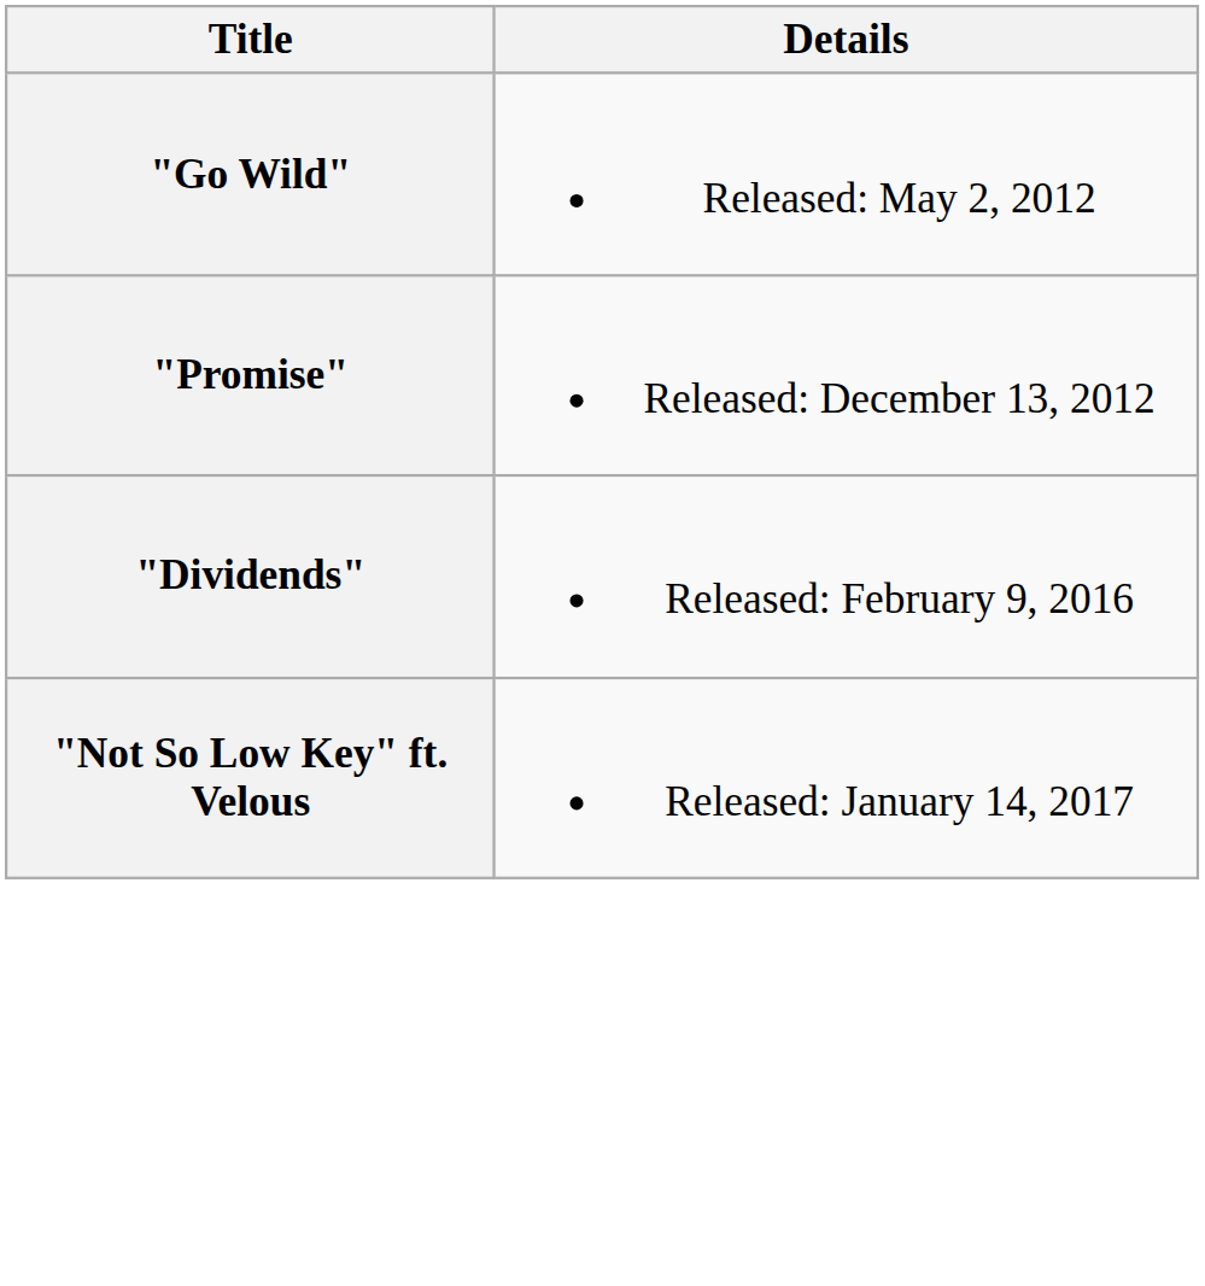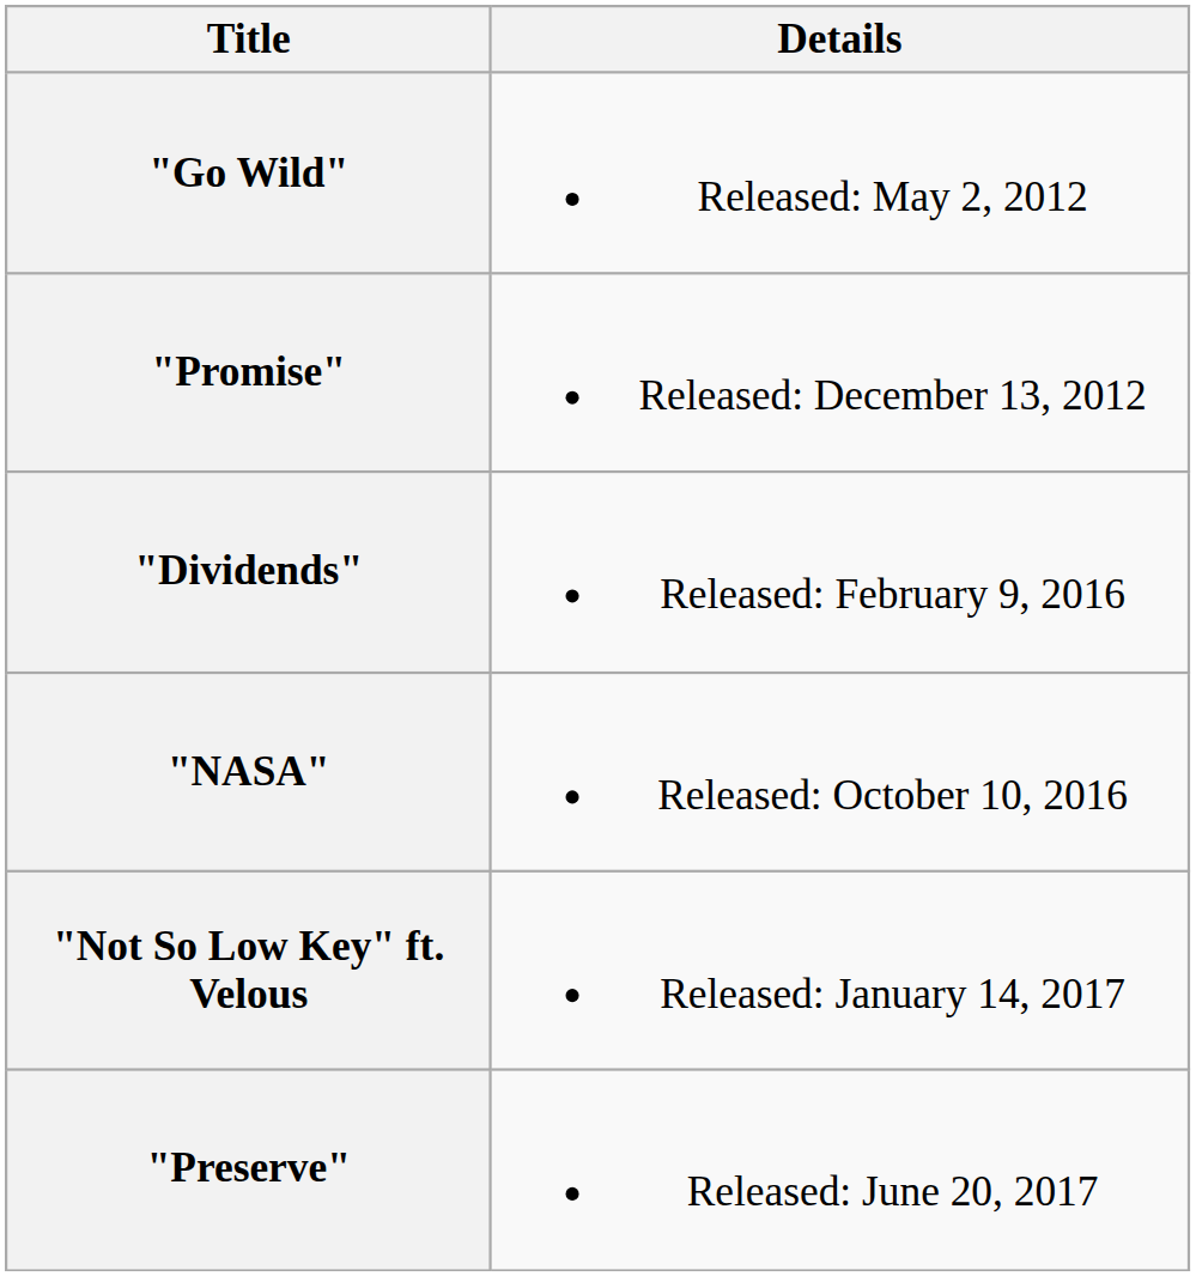 <table class="wikitable plainrowheaders" style="text-align:center;">
 <tr>
 <th scope="col" style="width:11em;">Title</th>
 <th scope="col" style="width:16em;">Details</th>
 </tr>
 <tr>
 <th scope="row">"Go Wild"</th>
 <td><br><ul><li>Released: May 2, 2012</li></ul></td>
 </tr>
 <tr>
 <th scope="row">"Promise"</th>
 <td><br><ul><li>Released: December 13, 2012</li></ul></td>
 </tr>
 <tr>
 <th scope="row">"Dividends"</th>
 <td><br><ul><li>Released: February 9, 2016</li></ul></td>
 </tr>
 <tr>
+<th scope="row">"NASA"</th>
+<td><br><ul><li>Released: October 10, 2016</li></ul></td>
+</tr>
+<tr>
 <th scope="row">"Not So Low Key" ft. Velous</th>
 <td><br><ul><li>Released: January 14, 2017</li></ul></td>
 </tr>
+<tr>
+<th scope="row">"Preserve"</th>
+<td><br><ul><li>Released: June 20, 2017</li></ul></td>
+</tr>
 </table>
